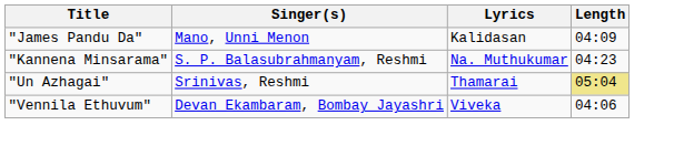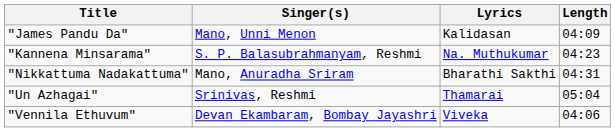 <table class="wikitable" style="font-size:95%;">
 <tr>
 <th>Title</th>
 <th>Singer(s)</th>
 <th>Lyrics</th>
 <th>Length</th>
 </tr>
 <tr>
 <td>"James Pandu Da"</td>
 <td><a href='#'>Mano</a>, <a href='#'>Unni Menon</a></td>
 <td>Kalidasan</td>
 <td>04:09</td>
 </tr>
 <tr>
 <td>"Kannena Minsarama"</td>
 <td><a href='#'>S. P. Balasubrahmanyam</a>, Reshmi</td>
 <td><a href='#'>Na. Muthukumar</a></td>
 <td>04:23</td>
 </tr>
 <tr>
+<td>"Nikkattuma Nadakattuma"</td>
+<td>Mano, <a href='#'>Anuradha Sriram</a></td>
+<td>Bharathi Sakthi</td>
+<td>04:31</td>
+</tr>
+<tr>
 <td>"Un Azhagai"</td>
 <td><a href='#'>Srinivas</a>, Reshmi</td>
 <td><a href='#'>Thamarai</a></td>
-<td style="background: khaki;">05:04</td>
+<td>05:04</td>
 </tr>
 <tr>
 <td>"Vennila Ethuvum"</td>
 <td><a href='#'>Devan Ekambaram</a>, <a href='#'>Bombay Jayashri</a></td>
 <td><a href='#'>Viveka</a></td>
 <td>04:06</td>
 </tr>
 </table>
